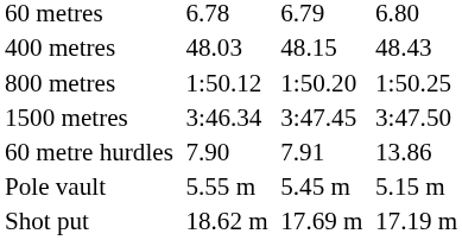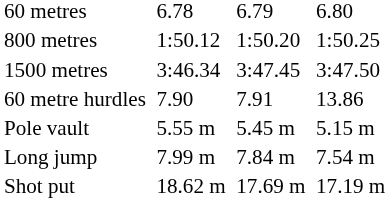 <table>
 <tr>
 <td>60 metres</td>
 <td></td>
 <td>6.78</td>
 <td></td>
 <td>6.79</td>
 <td></td>
 <td>6.80</td>
-</tr>
-<tr>
-<td>400 metres</td>
-<td></td>
-<td>48.03</td>
-<td></td>
-<td>48.15</td>
-<td></td>
-<td>48.43</td>
 </tr>
 <tr>
 <td>800 metres</td>
 <td></td>
 <td>1:50.12</td>
 <td></td>
 <td>1:50.20</td>
 <td></td>
 <td>1:50.25</td>
 </tr>
 <tr>
 <td>1500 metres</td>
 <td></td>
 <td>3:46.34</td>
 <td></td>
 <td>3:47.45</td>
 <td></td>
 <td>3:47.50</td>
 </tr>
 <tr>
 <td>60 metre hurdles</td>
 <td></td>
 <td>7.90</td>
 <td></td>
 <td>7.91</td>
 <td></td>
 <td>13.86</td>
 </tr>
 <tr>
 <td>Pole vault</td>
 <td></td>
 <td>5.55 m</td>
 <td></td>
 <td>5.45 m</td>
 <td></td>
 <td>5.15 m</td>
 </tr>
 <tr>
+<td>Long jump</td>
+<td></td>
+<td>7.99 m</td>
+<td></td>
+<td>7.84 m</td>
+<td></td>
+<td>7.54 m</td>
+</tr>
+<tr>
 <td>Shot put</td>
 <td></td>
 <td>18.62 m</td>
 <td></td>
 <td>17.69 m</td>
 <td></td>
 <td>17.19 m</td>
 </tr>
 </table>
